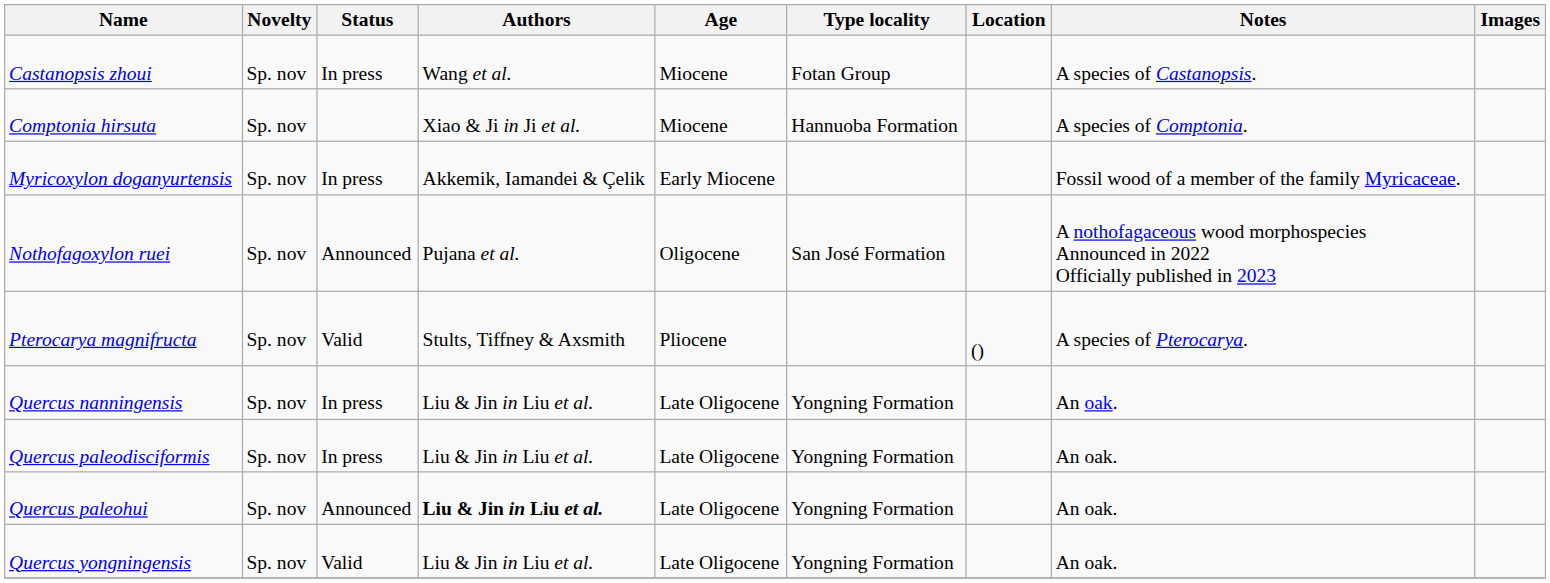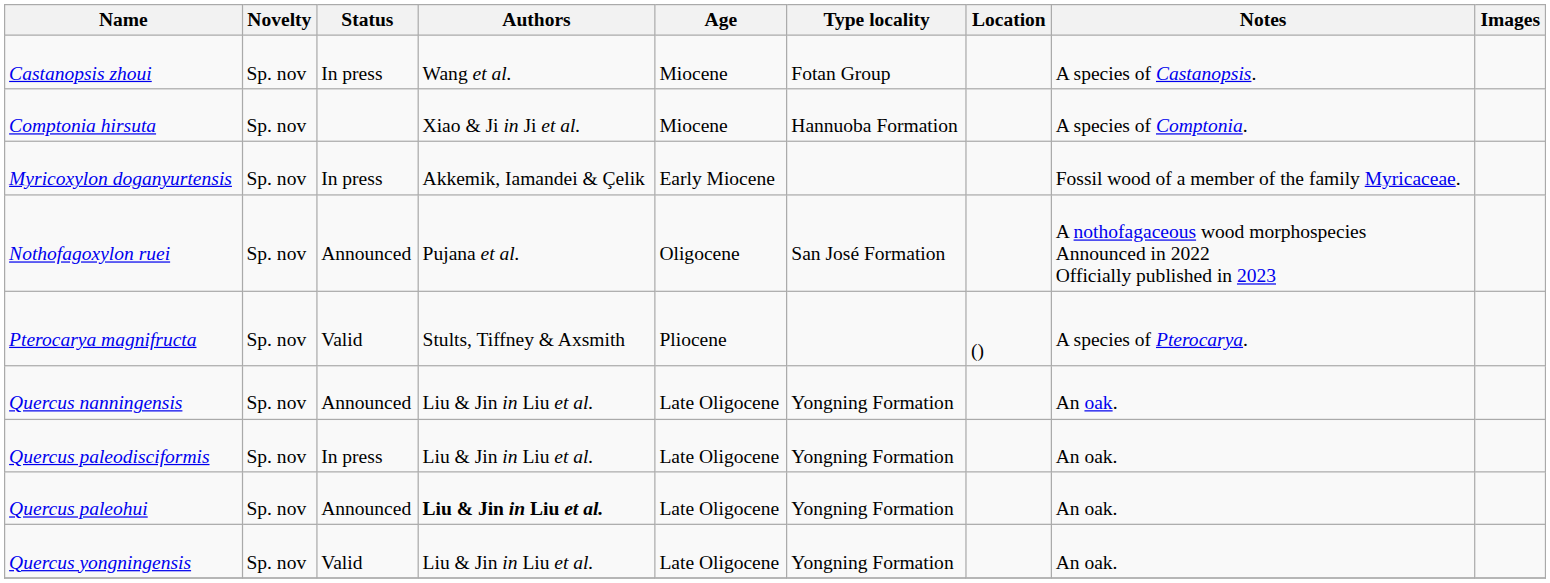 <table class="wikitable sortable" align="center" width="100%">
 <tr>
 <th>Name</th>
 <th>Novelty</th>
 <th>Status</th>
 <th>Authors</th>
 <th>Age</th>
 <th>Type locality</th>
 <th>Location</th>
 <th>Notes</th>
 <th>Images</th>
 </tr>
 <tr>
 <td><br><em><a href='#'>Castanopsis zhoui</a></em></td>
 <td><br>Sp. nov</td>
 <td><br>In press</td>
 <td><br>Wang <em>et al.</em></td>
 <td><br>Miocene</td>
 <td><br>Fotan Group</td>
 <td><br></td>
 <td><br>A species of <em><a href='#'>Castanopsis</a></em>.</td>
 <td></td>
 </tr>
 <tr>
 <td><br><em><a href='#'>Comptonia hirsuta</a></em></td>
 <td><br>Sp. nov</td>
 <td></td>
 <td><br>Xiao & Ji <em>in</em> Ji <em>et al.</em></td>
 <td><br>Miocene</td>
 <td><br>Hannuoba Formation</td>
 <td><br></td>
 <td><br>A species of <em><a href='#'>Comptonia</a></em>.</td>
 <td></td>
 </tr>
 <tr>
 <td><br><em><a href='#'>Myricoxylon doganyurtensis</a></em></td>
 <td><br>Sp. nov</td>
 <td><br>In press</td>
 <td><br>Akkemik, Iamandei & Çelik</td>
 <td><br>Early Miocene</td>
 <td></td>
 <td><br></td>
 <td><br>Fossil wood of a member of the family <a href='#'>Myricaceae</a>.</td>
 <td></td>
 </tr>
 <tr>
 <td><br><em><a href='#'>Nothofagoxylon ruei</a></em></td>
 <td><br>Sp. nov</td>
 <td><br>Announced</td>
 <td><br>Pujana <em>et al.</em></td>
 <td><br>Oligocene</td>
 <td><br>San José Formation</td>
 <td><br></td>
 <td><br>A <a href='#'>nothofagaceous</a> wood morphospecies<br>Announced in 2022<br>Officially published in <a href='#'>2023</a></td>
 <td></td>
 </tr>
 <tr>
 <td><br><em><a href='#'>Pterocarya magnifructa</a></em></td>
 <td><br>Sp. nov</td>
 <td><br>Valid</td>
 <td><br>Stults, Tiffney & Axsmith</td>
 <td><br>Pliocene</td>
 <td></td>
 <td><br><br>()</td>
 <td><br>A species of <em><a href='#'>Pterocarya</a></em>.</td>
 <td></td>
 </tr>
 <tr>
 <td><br><em><a href='#'>Quercus nanningensis</a></em></td>
 <td><br>Sp. nov</td>
-<td><br>In press</td>
+<td><br>Announced</td>
 <td><br>Liu & Jin <em>in</em> Liu <em>et al.</em></td>
 <td><br>Late Oligocene</td>
 <td><br>Yongning Formation</td>
 <td><br></td>
 <td><br>An <a href='#'>oak</a>.</td>
 <td></td>
 </tr>
 <tr>
 <td><br><em><a href='#'>Quercus paleodisciformis</a></em></td>
 <td><br>Sp. nov</td>
 <td><br>In press</td>
 <td><br>Liu & Jin <em>in</em> Liu <em>et al.</em></td>
 <td><br>Late Oligocene</td>
 <td><br>Yongning Formation</td>
 <td><br></td>
 <td><br>An oak.</td>
 <td></td>
 </tr>
 <tr>
 <td><br><em><a href='#'>Quercus paleohui</a></em></td>
 <td><br>Sp. nov</td>
 <td><br>Announced</td>
 <td><strong><br>Liu & Jin <em>in</em> Liu <em>et al.</em></strong></td>
 <td><br>Late Oligocene</td>
 <td><br>Yongning Formation</td>
 <td><br></td>
 <td><br>An oak.</td>
 <td></td>
 </tr>
 <tr>
 <td><br><em><a href='#'>Quercus yongningensis</a></em></td>
 <td><br>Sp. nov</td>
 <td><br>Valid</td>
 <td><br>Liu & Jin <em>in</em> Liu <em>et al.</em></td>
 <td><br>Late Oligocene</td>
 <td><br>Yongning Formation</td>
 <td><br></td>
 <td><br>An oak.</td>
 <td></td>
 </tr>
 <tr>
 </tr>
 </table>
